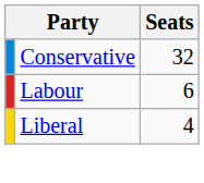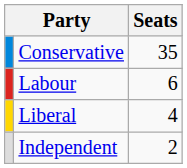 <table class="wikitable">
 <tr>
 <th colspan=2>Party</th>
 <th>Seats</th>
 </tr>
 <tr>
 <th style="background-color: #0087DC"></th>
 <td><a href='#'>Conservative</a></td>
-<td align=right>32</td>
+<td align=right>35</td>
 </tr>
 <tr>
 <th style="background-color: #DC241f"></th>
 <td><a href='#'>Labour</a></td>
 <td align=right>6</td>
 </tr>
 <tr>
 <th style="background-color: #ffd700"></th>
 <td><a href='#'>Liberal</a></td>
 <td align=right>4</td>
 </tr>
+<tr>
+<th style="background-color: #DDDDDD"></th>
+<td><a href='#'>Independent</a></td>
+<td align=right>2</td>
+</tr>
 </table>
